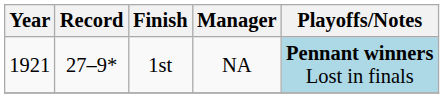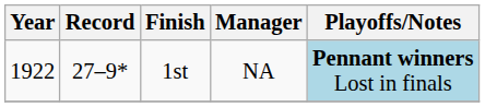 <table class="wikitable" style="text-align:center">
 <tr>
 <th>Year</th>
 <th>Record</th>
 <th>Finish</th>
 <th>Manager</th>
 <th>Playoffs/Notes</th>
 </tr>
 <tr>
-<td>1921</td>
+<td>1922</td>
 <td>27–9*</td>
 <td>1st</td>
 <td>NA</td>
 <td style="background: lightblue;"><strong>Pennant winners</strong><br>Lost in finals</td>
 </tr>
 <tr>
 </tr>
 </table>
